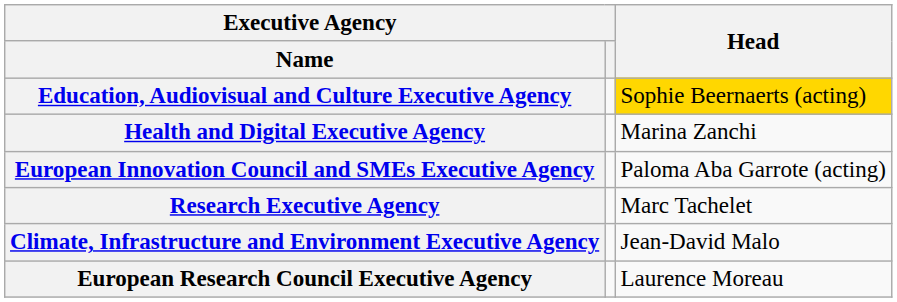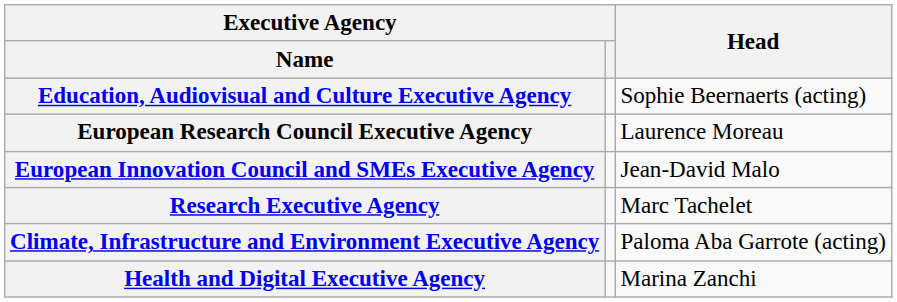 <table class="wikitable sortable plainrowheaders">
 <tr>
 <th colspan="2" scope="col">Executive Agency</th>
 <th rowspan="2" scope="col">Head</th>
 </tr>
 <tr>
 <th scope="col">Name</th>
 <th scope="col"></th>
 </tr>
 <tr>
 <th scope="row"><a href='#'>Education, Audiovisual and Culture Executive Agency</a></th>
 <td style="text-align: center;"><strong></strong></td>
-<td style="background: gold;">Sophie Beernaerts (acting)</td>
+<td>Sophie Beernaerts (acting)</td>
 </tr>
 <tr>
-<th scope="row"><a href='#'>Health and Digital Executive Agency</a></th>
+<th scope="row">European Research Council Executive Agency</th>
 <td style="text-align: center;"><strong></strong></td>
-<td>Marina Zanchi</td>
+<td>Laurence Moreau</td>
 </tr>
 <tr>
 <th scope="row"><a href='#'>European Innovation Council and SMEs Executive Agency</a></th>
 <td style="text-align: center;"><strong></strong></td>
-<td>Paloma Aba Garrote (acting)</td>
+<td>Jean-David Malo</td>
 </tr>
 <tr>
 <th scope="row"><a href='#'>Research Executive Agency</a></th>
 <td style="text-align: center;"><strong></strong></td>
 <td>Marc Tachelet</td>
 </tr>
 <tr>
 <th scope="row"><a href='#'>Climate, Infrastructure and Environment Executive Agency</a></th>
 <td style="text-align: center;"><strong></strong></td>
-<td>Jean-David Malo</td>
+<td>Paloma Aba Garrote (acting)</td>
 </tr>
 <tr>
-<th scope="row">European Research Council Executive Agency</th>
+<th scope="row"><a href='#'>Health and Digital Executive Agency</a></th>
 <td style="text-align: center;"><strong></strong></td>
-<td>Laurence Moreau</td>
+<td>Marina Zanchi</td>
 </tr>
 </table>
